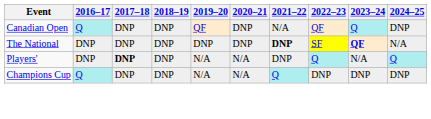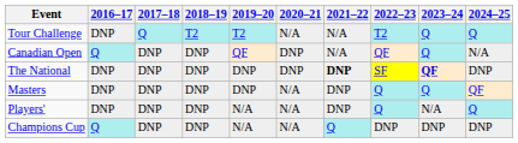 <table class="wikitable">
 <tr>
 <th>Event</th>
 <th><a href='#'>2016–17</a></th>
 <th><a href='#'>2017–18</a></th>
 <th><a href='#'>2018–19</a></th>
 <th><a href='#'>2019–20</a></th>
 <th><a href='#'>2020–21</a></th>
 <th><a href='#'>2021–22</a></th>
 <th><a href='#'>2022–23</a></th>
 <th><a href='#'>2023–24</a></th>
 <th><a href='#'>2024–25</a></th>
 </tr>
 <tr>
+<td><a href='#'>Tour Challenge</a></td>
+<td style="background:#EFEFEF;">DNP</td>
+<td style="background:#afeeee;"><a href='#'>Q</a></td>
+<td style="background:#afeeee;"><a href='#'>T2</a></td>
+<td style="background:#afeeee;"><a href='#'>T2</a></td>
+<td style="background:#EFEFEF;">N/A</td>
+<td style="background:#EFEFEF;">N/A</td>
+<td style="background:#afeeee;"><a href='#'>T2</a></td>
+<td style="background:#afeeee;"><a href='#'>Q</a></td>
+<td style="background:#afeeee;"><a href='#'>Q</a></td>
+</tr>
+<tr>
 <td><a href='#'>Canadian Open</a></td>
 <td style="background:#afeeee;"><a href='#'>Q</a></td>
 <td style="background:#EFEFEF;">DNP</td>
 <td style="background:#EFEFEF;">DNP</td>
 <td style="background:#ffebcd;"><a href='#'>QF</a></td>
 <td style="background:#EFEFEF;">DNP</td>
 <td style="background:#EFEFEF;">N/A</td>
 <td style="background:#ffebcd;"><a href='#'>QF</a></td>
 <td style="background:#afeeee;"><a href='#'>Q</a></td>
-<td style="background:#EFEFEF;">DNP</td>
+<td style="background:#EFEFEF;">N/A</td>
 </tr>
 <tr>
 <td><a href='#'>The National</a></td>
 <td style="background:#EFEFEF;">DNP</td>
 <td style="background:#EFEFEF;">DNP</td>
 <td style="background:#EFEFEF;">DNP</td>
 <td style="background:#EFEFEF;">DNP</td>
 <td style="background:#EFEFEF;">DNP</td>
 <td style="background:#EFEFEF;"><strong>DNP</strong></td>
 <td style="background:yellow;"><a href='#'>SF</a></td>
 <td style="background:#ffebcd;"><strong><a href='#'>QF</a></strong></td>
+<td style="background:#EFEFEF;">DNP</td>
+</tr>
+<tr>
+<td><a href='#'>Masters</a></td>
+<td style="background:#EFEFEF;">DNP</td>
+<td style="background:#EFEFEF;">DNP</td>
+<td style="background:#EFEFEF;">DNP</td>
+<td style="background:#EFEFEF;">DNP</td>
 <td style="background:#EFEFEF;">N/A</td>
+<td style="background:#EFEFEF;">DNP</td>
+<td style="background:#afeeee;"><a href='#'>Q</a></td>
+<td style="background:#afeeee;"><a href='#'>Q</a></td>
+<td style="background:#ffebcd;"><a href='#'>QF</a></td>
 </tr>
 <tr>
 <td><a href='#'>Players'</a></td>
 <td style="background:#EFEFEF;">DNP</td>
-<td style="background:#EFEFEF;"><strong>DNP</strong></td>
+<td style="background:#EFEFEF;">DNP</td>
 <td style="background:#EFEFEF;">DNP</td>
 <td style="background:#EFEFEF;">N/A</td>
 <td style="background:#EFEFEF;">N/A</td>
 <td style="background:#EFEFEF;">DNP</td>
 <td style="background:#afeeee;"><a href='#'>Q</a></td>
 <td style="background:#EFEFEF;">N/A</td>
 <td style="background:#afeeee;"><a href='#'>Q</a></td>
 </tr>
 <tr>
 <td><a href='#'>Champions Cup</a></td>
 <td style="background:#afeeee;"><a href='#'>Q</a></td>
 <td style="background:#EFEFEF;">DNP</td>
 <td style="background:#EFEFEF;">DNP</td>
 <td style="background:#EFEFEF;">N/A</td>
 <td style="background:#EFEFEF;">N/A</td>
 <td style="background:#afeeee;"><a href='#'>Q</a></td>
 <td style="background:#EFEFEF;">DNP</td>
 <td style="background:#EFEFEF;">DNP</td>
 <td style="background:#EFEFEF;">DNP</td>
 </tr>
 </table>
